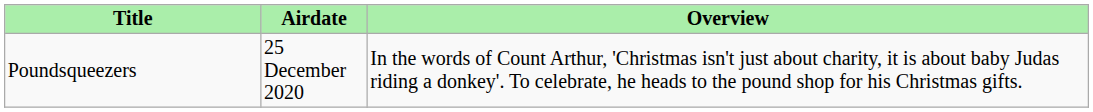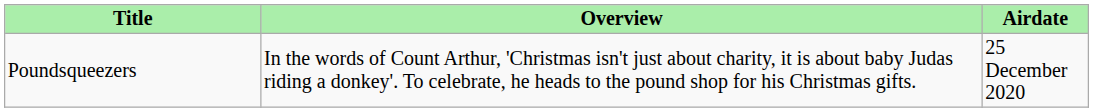 <table border="2" cellpadding="2" cellspacing="0" style="margin: 0 1em 0 0; background: #f9f9f9; border: 1px #aaa solid; border-collapse: collapse; font-size: 100%;">
 <tr style="background:#aaeeaa">
 <th width="200px">Title</th>
+<th>Overview</th>
 <th width="80px">Airdate</th>
-<th>Overview</th>
 </tr>
 <tr>
 <td>Poundsqueezers</td>
+<td>In the words of Count Arthur, 'Christmas isn't just about charity, it is about baby Judas riding a donkey'. To celebrate, he heads to the pound shop for his Christmas gifts.</td>
 <td>25 December 2020</td>
-<td>In the words of Count Arthur, 'Christmas isn't just about charity, it is about baby Judas riding a donkey'. To celebrate, he heads to the pound shop for his Christmas gifts.</td>
 </tr>
 </table>
